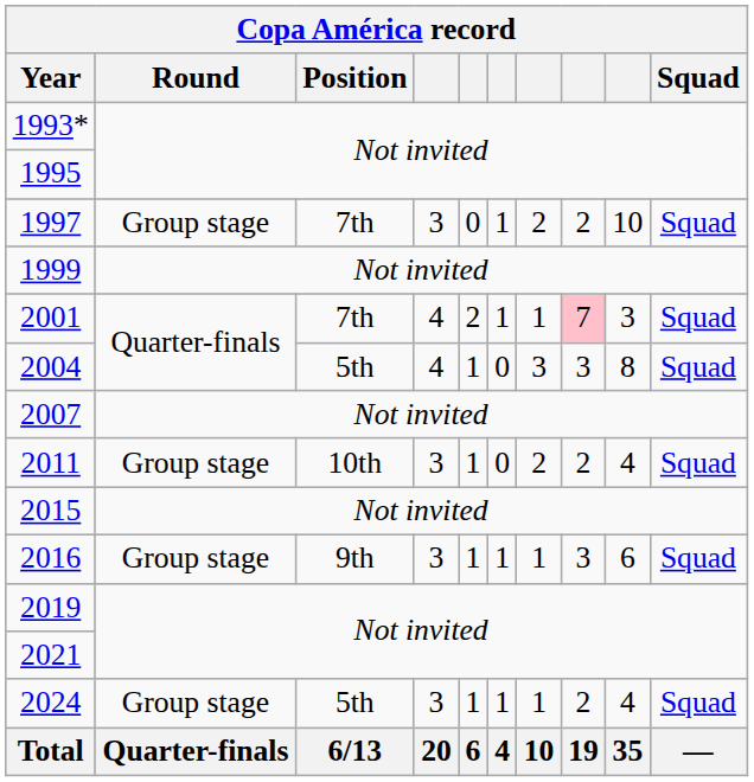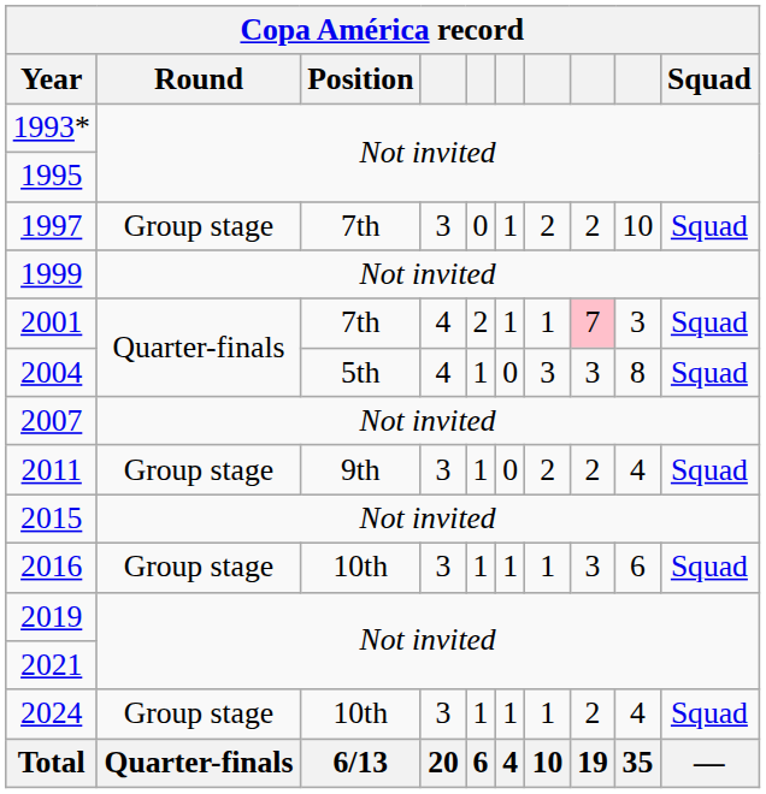 <table class="wikitable" style="text-align: center;">
 <tr>
 <th colspan=10><a href='#'>Copa América</a> record</th>
 </tr>
 <tr>
 <th>Year</th>
 <th>Round</th>
 <th>Position</th>
 <th></th>
 <th></th>
 <th></th>
 <th></th>
 <th></th>
 <th></th>
 <th>Squad</th>
 </tr>
 <tr>
 <td> <a href='#'>1993</a>*</td>
 <td colspan=9 rowspan=2><em>Not invited</em></td>
 </tr>
 <tr>
 <td> <a href='#'>1995</a></td>
 </tr>
 <tr>
 <td> <a href='#'>1997</a></td>
 <td>Group stage</td>
 <td>7th</td>
 <td>3</td>
 <td>0</td>
 <td>1</td>
 <td>2</td>
 <td>2</td>
 <td>10</td>
 <td><a href='#'>Squad</a></td>
 </tr>
 <tr>
 <td> <a href='#'>1999</a></td>
 <td colspan=9><em>Not invited</em></td>
 </tr>
 <tr>
 <td> <a href='#'>2001</a></td>
 <td rowspan=2>Quarter-finals</td>
 <td>7th</td>
 <td>4</td>
 <td>2</td>
 <td>1</td>
 <td>1</td>
 <td style="background: pink;">7</td>
 <td>3</td>
 <td><a href='#'>Squad</a></td>
 </tr>
 <tr>
 <td> <a href='#'>2004</a></td>
 <td>5th</td>
 <td>4</td>
 <td>1</td>
 <td>0</td>
 <td>3</td>
 <td>3</td>
 <td>8</td>
 <td><a href='#'>Squad</a></td>
 </tr>
 <tr>
 <td> <a href='#'>2007</a></td>
 <td colspan=9><em>Not invited</em></td>
 </tr>
 <tr>
 <td> <a href='#'>2011</a></td>
 <td>Group stage</td>
-<td>10th</td>
+<td>9th</td>
 <td>3</td>
 <td>1</td>
 <td>0</td>
 <td>2</td>
 <td>2</td>
 <td>4</td>
 <td><a href='#'>Squad</a></td>
 </tr>
 <tr>
 <td> <a href='#'>2015</a></td>
 <td colspan=9><em>Not invited</em></td>
 </tr>
 <tr>
 <td> <a href='#'>2016</a></td>
 <td>Group stage</td>
-<td>9th</td>
+<td>10th</td>
 <td>3</td>
 <td>1</td>
 <td>1</td>
 <td>1</td>
 <td>3</td>
 <td>6</td>
 <td><a href='#'>Squad</a></td>
 </tr>
 <tr>
 <td> <a href='#'>2019</a></td>
 <td colspan=9 rowspan=2><em>Not invited</em></td>
 </tr>
 <tr>
 <td> <a href='#'>2021</a></td>
 </tr>
 <tr>
 <td> <a href='#'>2024</a></td>
 <td>Group stage</td>
-<td>5th</td>
+<td>10th</td>
 <td>3</td>
 <td>1</td>
 <td>1</td>
 <td>1</td>
 <td>2</td>
 <td>4</td>
 <td><a href='#'>Squad</a></td>
 </tr>
 <tr>
 <th>Total</th>
 <th>Quarter-finals</th>
 <th>6/13</th>
 <th>20</th>
 <th>6</th>
 <th>4</th>
 <th>10</th>
 <th>19</th>
 <th>35</th>
 <th>—</th>
 </tr>
 </table>
